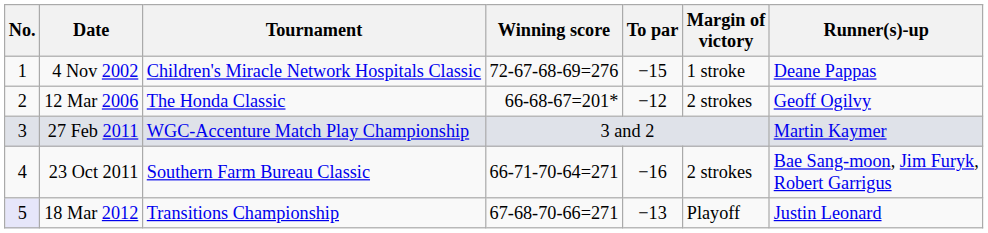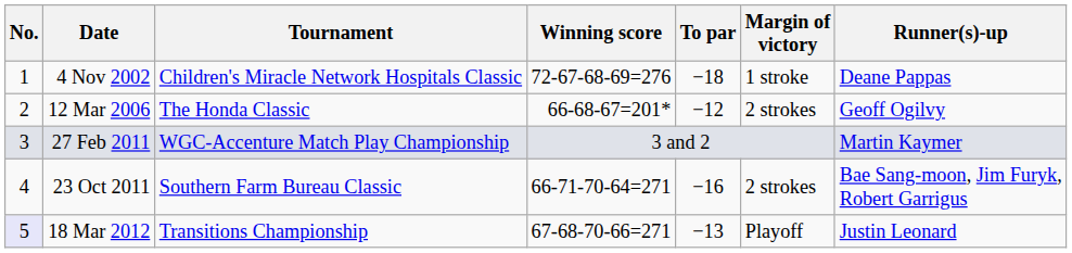 <table class="wikitable" style="font-size:95%;">
 <tr>
 <th>No.</th>
 <th>Date</th>
 <th>Tournament</th>
 <th>Winning score</th>
 <th>To par</th>
 <th>Margin of<br>victory</th>
 <th>Runner(s)-up</th>
 </tr>
 <tr>
 <td align=center>1</td>
 <td align=right>4 Nov <a href='#'>2002</a></td>
 <td><a href='#'>Children's Miracle Network Hospitals Classic</a></td>
 <td align=right>72-67-68-69=276</td>
-<td align=center>−15</td>
+<td align=center>−18</td>
 <td>1 stroke</td>
 <td> <a href='#'>Deane Pappas</a></td>
 </tr>
 <tr>
 <td align=center>2</td>
 <td align=right>12 Mar <a href='#'>2006</a></td>
 <td><a href='#'>The Honda Classic</a></td>
 <td align=right>66-68-67=201*</td>
 <td align=center>−12</td>
 <td>2 strokes</td>
 <td> <a href='#'>Geoff Ogilvy</a></td>
 </tr>
 <tr style="background:#dfe2e9;">
 <td align=center>3</td>
 <td align=right>27 Feb <a href='#'>2011</a></td>
 <td><a href='#'>WGC-Accenture Match Play Championship</a></td>
 <td colspan=3 align=center>3 and 2</td>
 <td> <a href='#'>Martin Kaymer</a></td>
 </tr>
 <tr>
 <td align=center>4</td>
 <td align=right>23 Oct 2011</td>
 <td><a href='#'>Southern Farm Bureau Classic</a></td>
 <td align=right>66-71-70-64=271</td>
 <td align=center>−16</td>
 <td>2 strokes</td>
 <td> <a href='#'>Bae Sang-moon</a>,  <a href='#'>Jim Furyk</a>,<br> <a href='#'>Robert Garrigus</a></td>
 </tr>
 <tr>
 <td align=center style="background: lavender;">5</td>
 <td align=right>18 Mar <a href='#'>2012</a></td>
 <td><a href='#'>Transitions Championship</a></td>
 <td align=right>67-68-70-66=271</td>
 <td align=center>−13</td>
 <td>Playoff</td>
 <td> <a href='#'>Justin Leonard</a></td>
 </tr>
 </table>
